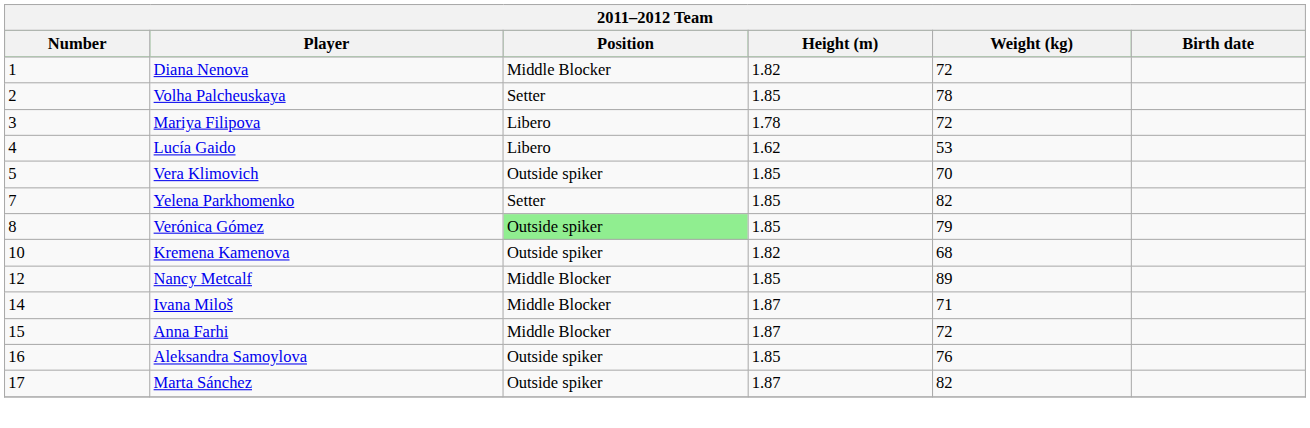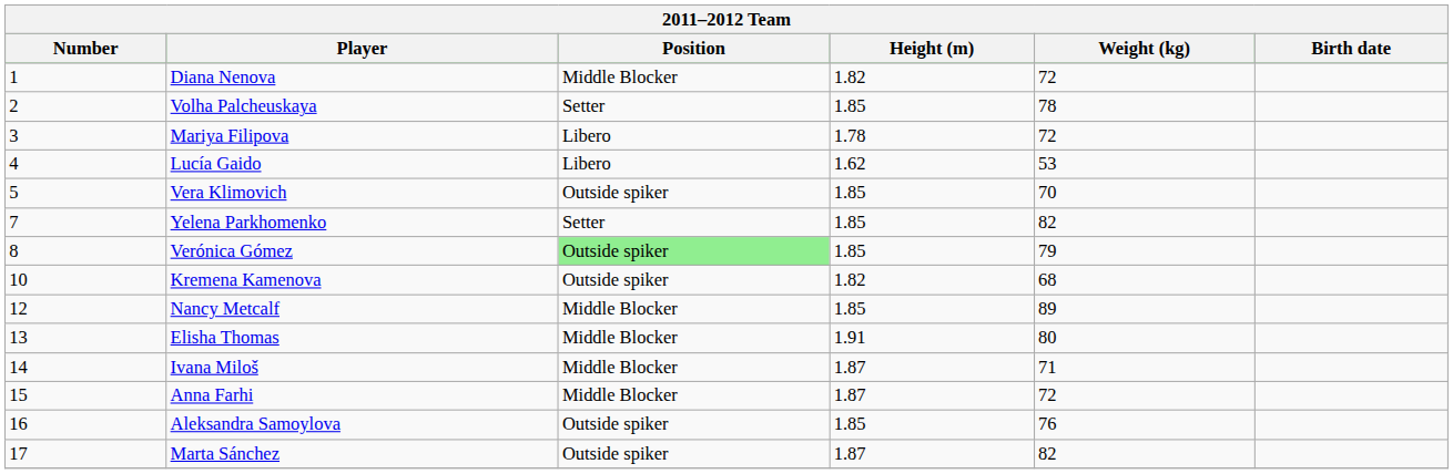 <table class="wikitable collapsible collapsed" style="font-size:100%; width:100%;">
 <tr>
 <th colspan="6"><strong>2011–2012 Team</strong> </th>
 </tr>
 <tr bgcolor="#009900">
 <th>Number</th>
 <th>Player</th>
 <th>Position</th>
 <th>Height (m)</th>
 <th>Weight (kg)</th>
 <th>Birth date</th>
 </tr>
 <tr>
 <td>1</td>
 <td> <a href='#'>Diana Nenova</a></td>
 <td>Middle Blocker</td>
 <td>1.82</td>
 <td>72</td>
 <td></td>
 </tr>
 <tr>
 <td>2</td>
 <td> <a href='#'>Volha Palcheuskaya</a></td>
 <td>Setter</td>
 <td>1.85</td>
 <td>78</td>
 <td></td>
 </tr>
 <tr>
 <td>3</td>
 <td> <a href='#'>Mariya Filipova</a></td>
 <td>Libero</td>
 <td>1.78</td>
 <td>72</td>
 <td></td>
 </tr>
 <tr>
 <td>4</td>
 <td> <a href='#'>Lucía Gaido</a></td>
 <td>Libero</td>
 <td>1.62</td>
 <td>53</td>
 <td></td>
 </tr>
 <tr>
 <td>5</td>
 <td> <a href='#'>Vera Klimovich</a></td>
 <td>Outside spiker</td>
 <td>1.85</td>
 <td>70</td>
 <td></td>
 </tr>
 <tr>
 <td>7</td>
 <td> <a href='#'>Yelena Parkhomenko</a></td>
 <td>Setter</td>
 <td>1.85</td>
 <td>82</td>
 <td></td>
 </tr>
 <tr>
 <td>8</td>
 <td> <a href='#'>Verónica Gómez</a></td>
 <td style="background: lightgreen;">Outside spiker</td>
 <td>1.85</td>
 <td>79</td>
 <td></td>
 </tr>
 <tr>
 <td>10</td>
 <td> <a href='#'>Kremena Kamenova</a></td>
 <td>Outside spiker</td>
 <td>1.82</td>
 <td>68</td>
 <td></td>
 </tr>
 <tr>
 <td>12</td>
 <td> <a href='#'>Nancy Metcalf</a></td>
 <td>Middle Blocker</td>
 <td>1.85</td>
 <td>89</td>
 <td></td>
 </tr>
 <tr>
+<td>13</td>
+<td> <a href='#'>Elisha Thomas</a></td>
+<td>Middle Blocker</td>
+<td>1.91</td>
+<td>80</td>
+<td></td>
+</tr>
+<tr>
 <td>14</td>
 <td> <a href='#'>Ivana Miloš</a></td>
 <td>Middle Blocker</td>
 <td>1.87</td>
 <td>71</td>
 <td></td>
 </tr>
 <tr>
 <td>15</td>
 <td> <a href='#'>Anna Farhi</a></td>
 <td>Middle Blocker</td>
 <td>1.87</td>
 <td>72</td>
 <td></td>
 </tr>
 <tr>
 <td>16</td>
 <td> <a href='#'>Aleksandra Samoylova</a></td>
 <td>Outside spiker</td>
 <td>1.85</td>
 <td>76</td>
 <td></td>
 </tr>
 <tr>
 <td>17</td>
 <td> <a href='#'>Marta Sánchez</a></td>
 <td>Outside spiker</td>
 <td>1.87</td>
 <td>82</td>
 <td></td>
 </tr>
 <tr>
 </tr>
 </table>
